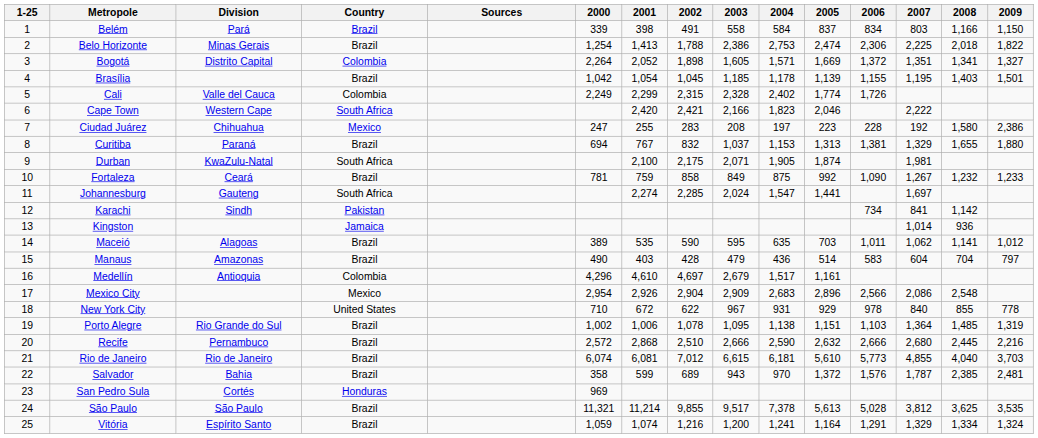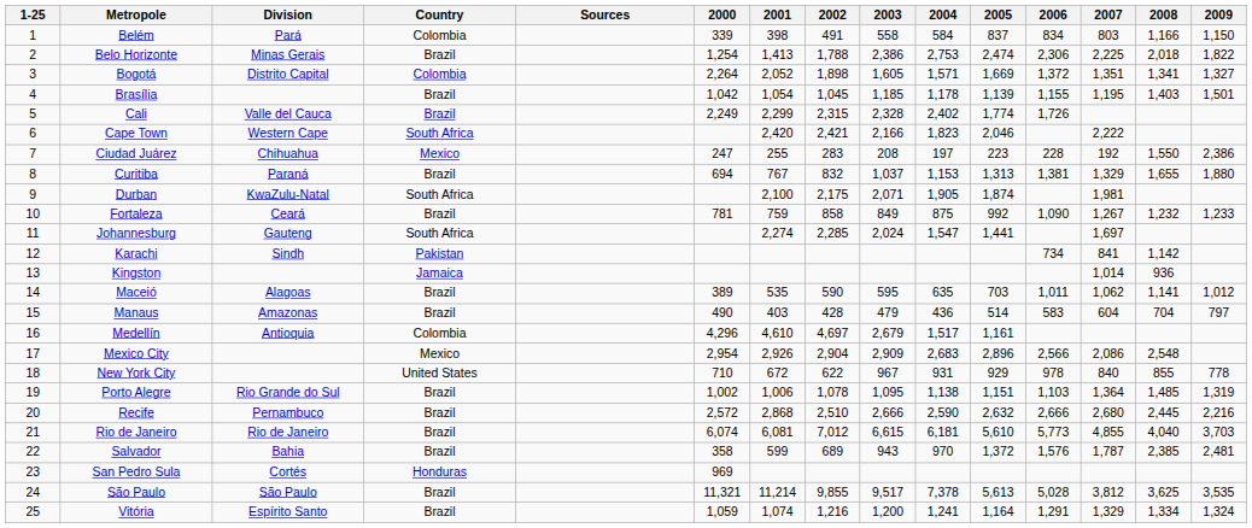 <table class="wikitable sortable" style="width:100%;" cellspacing="0">
 <tr>
 <th style="width:4%;text-align:center;">1-25</th>
 <th style="width:11%;text-align:center;">Metropole</th>
 <th style="width:11%;text-align:center;">Division</th>
 <th style="width:11%;text-align:center;">Country</th>
 <th style="width:13%;text-align:center;">Sources</th>
 <th style="width:4%;text-align:center;">2000</th>
 <th style="width:4%;text-align:center;">2001</th>
 <th style="width:4%;text-align:center;">2002</th>
 <th style="width:4%;text-align:center;">2003</th>
 <th style="width:4%;text-align:center;">2004</th>
 <th style="width:4%;text-align:center;">2005</th>
 <th style="width:4%;text-align:center;">2006</th>
 <th style="width:4%;text-align:center;">2007</th>
 <th style="width:4%;text-align:center;">2008</th>
 <th style="width:4%;text-align:center;">2009</th>
 </tr>
 <tr>
 <td style="width:4%;text-align:center;">1</td>
 <td style="width:11%;text-align:center;"><a href='#'>Belém</a></td>
 <td style="width:11%;text-align:center;"><a href='#'>Pará</a></td>
-<td style="width:11%;text-align:center;"><a href='#'>Brazil</a></td>
+<td style="width:11%;text-align:center;">Colombia</td>
 <td style="width:13%;text-align:center;"></td>
 <td style="width:4%;text-align:center;">339</td>
 <td style="width:4%;text-align:center;">398</td>
 <td style="width:4%;text-align:center;">491</td>
 <td style="width:4%;text-align:center;">558</td>
 <td style="width:4%;text-align:center;">584</td>
 <td style="width:4%;text-align:center;">837</td>
 <td style="width:4%;text-align:center;">834</td>
 <td style="width:4%;text-align:center;">803</td>
 <td style="width:4%;text-align:center;">1,166</td>
 <td style="width:4%;text-align:center;">1,150</td>
 </tr>
 <tr>
 <td style="width:4%;text-align:center;">2</td>
 <td style="width:11%;text-align:center;"><a href='#'>Belo Horizonte</a></td>
 <td style="width:11%;text-align:center;"><a href='#'>Minas Gerais</a></td>
 <td style="width:11%;text-align:center;">Brazil</td>
 <td style="width:13%;text-align:center;"></td>
 <td style="width:4%;text-align:center;">1,254</td>
 <td style="width:4%;text-align:center;">1,413</td>
 <td style="width:4%;text-align:center;">1,788</td>
 <td style="width:4%;text-align:center;">2,386</td>
 <td style="width:4%;text-align:center;">2,753</td>
 <td style="width:4%;text-align:center;">2,474</td>
 <td style="width:4%;text-align:center;">2,306</td>
 <td style="width:4%;text-align:center;">2,225</td>
 <td style="width:4%;text-align:center;">2,018</td>
 <td style="width:4%;text-align:center;">1,822</td>
 </tr>
 <tr>
 <td style="width:4%;text-align:center;">3</td>
 <td style="width:11%;text-align:center;"><a href='#'>Bogotá</a></td>
 <td style="width:11%;text-align:center;"><a href='#'>Distrito Capital</a></td>
 <td style="width:11%;text-align:center;"><a href='#'>Colombia</a></td>
 <td style="width:13%;text-align:center;"></td>
 <td style="width:4%;text-align:center;">2,264</td>
 <td style="width:4%;text-align:center;">2,052</td>
 <td style="width:4%;text-align:center;">1,898</td>
 <td style="width:4%;text-align:center;">1,605</td>
 <td style="width:4%;text-align:center;">1,571</td>
 <td style="width:4%;text-align:center;">1,669</td>
 <td style="width:4%;text-align:center;">1,372</td>
 <td style="width:4%;text-align:center;">1,351</td>
 <td style="width:4%;text-align:center;">1,341</td>
 <td style="width:4%;text-align:center;">1,327</td>
 </tr>
 <tr>
 <td style="width:4%;text-align:center;">4</td>
 <td style="width:11%;text-align:center;"><a href='#'>Brasília</a></td>
 <td style="width:11%;text-align:center;"></td>
 <td style="width:11%;text-align:center;">Brazil</td>
 <td style="width:13%;text-align:center;"></td>
 <td style="width:4%;text-align:center;">1,042</td>
 <td style="width:4%;text-align:center;">1,054</td>
 <td style="width:4%;text-align:center;">1,045</td>
 <td style="width:4%;text-align:center;">1,185</td>
 <td style="width:4%;text-align:center;">1,178</td>
 <td style="width:4%;text-align:center;">1,139</td>
 <td style="width:4%;text-align:center;">1,155</td>
 <td style="width:4%;text-align:center;">1,195</td>
 <td style="width:4%;text-align:center;">1,403</td>
 <td style="width:4%;text-align:center;">1,501</td>
 </tr>
 <tr>
 <td style="width:4%;text-align:center;">5</td>
 <td style="width:11%;text-align:center;"><a href='#'>Cali</a></td>
 <td style="width:11%;text-align:center;"><a href='#'>Valle del Cauca</a></td>
-<td style="width:11%;text-align:center;">Colombia</td>
+<td style="width:11%;text-align:center;"><a href='#'>Brazil</a></td>
 <td style="width:13%;text-align:center;"></td>
 <td style="width:4%;text-align:center;">2,249</td>
 <td style="width:4%;text-align:center;">2,299</td>
 <td style="width:4%;text-align:center;">2,315</td>
 <td style="width:4%;text-align:center;">2,328</td>
 <td style="width:4%;text-align:center;">2,402</td>
 <td style="width:4%;text-align:center;">1,774</td>
 <td style="width:4%;text-align:center;">1,726</td>
 <td style="width:4%;text-align:center;"></td>
 <td style="width:4%;text-align:center;"></td>
 <td style="width:4%;text-align:center;"></td>
 </tr>
 <tr>
 <td style="width:4%;text-align:center;">6</td>
 <td style="width:11%;text-align:center;"><a href='#'>Cape Town</a></td>
 <td style="width:11%;text-align:center;"><a href='#'>Western Cape</a></td>
 <td style="width:11%;text-align:center;"><a href='#'>South Africa</a></td>
 <td style="width:13%;text-align:center;"></td>
 <td style="width:4%;text-align:center;"></td>
 <td style="width:4%;text-align:center;">2,420</td>
 <td style="width:4%;text-align:center;">2,421</td>
 <td style="width:4%;text-align:center;">2,166</td>
 <td style="width:4%;text-align:center;">1,823</td>
 <td style="width:4%;text-align:center;">2,046</td>
 <td style="width:4%;text-align:center;"></td>
 <td style="width:4%;text-align:center;">2,222</td>
 <td style="width:4%;text-align:center;"></td>
 <td style="width:4%;text-align:center;"></td>
 </tr>
 <tr>
 <td style="width:4%;text-align:center;">7</td>
 <td style="width:11%;text-align:center;"><a href='#'>Ciudad Juárez</a></td>
 <td style="width:11%;text-align:center;"><a href='#'>Chihuahua</a></td>
 <td style="width:11%;text-align:center;"><a href='#'>Mexico</a></td>
 <td style="width:13%;text-align:center;"></td>
 <td style="width:4%;text-align:center;">247</td>
 <td style="width:4%;text-align:center;">255</td>
 <td style="width:4%;text-align:center;">283</td>
 <td style="width:4%;text-align:center;">208</td>
 <td style="width:4%;text-align:center;">197</td>
 <td style="width:4%;text-align:center;">223</td>
 <td style="width:4%;text-align:center;">228</td>
 <td style="width:4%;text-align:center;">192</td>
-<td style="width:4%;text-align:center;">1,580</td>
+<td style="width:4%;text-align:center;">1,550</td>
 <td style="width:4%;text-align:center;">2,386</td>
 </tr>
 <tr>
 <td style="width:4%;text-align:center;">8</td>
 <td style="width:11%;text-align:center;"><a href='#'>Curitiba</a></td>
 <td style="width:11%;text-align:center;"><a href='#'>Paraná</a></td>
 <td style="width:11%;text-align:center;">Brazil</td>
 <td style="width:13%;text-align:center;"></td>
 <td style="width:4%;text-align:center;">694</td>
 <td style="width:4%;text-align:center;">767</td>
 <td style="width:4%;text-align:center;">832</td>
 <td style="width:4%;text-align:center;">1,037</td>
 <td style="width:4%;text-align:center;">1,153</td>
 <td style="width:4%;text-align:center;">1,313</td>
 <td style="width:4%;text-align:center;">1,381</td>
 <td style="width:4%;text-align:center;">1,329</td>
 <td style="width:4%;text-align:center;">1,655</td>
 <td style="width:4%;text-align:center;">1,880</td>
 </tr>
 <tr>
 <td style="width:4%;text-align:center;">9</td>
 <td style="width:11%;text-align:center;"><a href='#'>Durban</a></td>
 <td style="width:11%;text-align:center;"><a href='#'>KwaZulu-Natal</a></td>
 <td style="width:11%;text-align:center;">South Africa</td>
 <td style="width:13%;text-align:center;"></td>
 <td style="width:4%;text-align:center;"></td>
 <td style="width:4%;text-align:center;">2,100</td>
 <td style="width:4%;text-align:center;">2,175</td>
 <td style="width:4%;text-align:center;">2,071</td>
 <td style="width:4%;text-align:center;">1,905</td>
 <td style="width:4%;text-align:center;">1,874</td>
 <td style="width:4%;text-align:center;"></td>
 <td style="width:4%;text-align:center;">1,981</td>
 <td style="width:4%;text-align:center;"></td>
 <td style="width:4%;text-align:center;"></td>
 </tr>
 <tr>
 <td style="width:4%;text-align:center;">10</td>
 <td style="width:11%;text-align:center;"><a href='#'>Fortaleza</a></td>
 <td style="width:11%;text-align:center;"><a href='#'>Ceará</a></td>
 <td style="width:11%;text-align:center;">Brazil</td>
 <td style="width:13%;text-align:center;"></td>
 <td style="width:4%;text-align:center;">781</td>
 <td style="width:4%;text-align:center;">759</td>
 <td style="width:4%;text-align:center;">858</td>
 <td style="width:4%;text-align:center;">849</td>
 <td style="width:4%;text-align:center;">875</td>
 <td style="width:4%;text-align:center;">992</td>
 <td style="width:4%;text-align:center;">1,090</td>
 <td style="width:4%;text-align:center;">1,267</td>
 <td style="width:4%;text-align:center;">1,232</td>
 <td style="width:4%;text-align:center;">1,233</td>
 </tr>
 <tr>
 <td style="width:4%;text-align:center;">11</td>
 <td style="width:11%;text-align:center;"><a href='#'>Johannesburg</a></td>
 <td style="width:11%;text-align:center;"><a href='#'>Gauteng</a></td>
 <td style="width:11%;text-align:center;">South Africa</td>
 <td style="width:13%;text-align:center;"></td>
 <td style="width:4%;text-align:center;"></td>
 <td style="width:4%;text-align:center;">2,274</td>
 <td style="width:4%;text-align:center;">2,285</td>
 <td style="width:4%;text-align:center;">2,024</td>
 <td style="width:4%;text-align:center;">1,547</td>
 <td style="width:4%;text-align:center;">1,441</td>
 <td style="width:4%;text-align:center;"></td>
 <td style="width:4%;text-align:center;">1,697</td>
 <td style="width:4%;text-align:center;"></td>
 <td style="width:4%;text-align:center;"></td>
 </tr>
 <tr>
 <td style="width:4%;text-align:center;">12</td>
 <td style="width:11%;text-align:center;"><a href='#'>Karachi</a></td>
 <td style="width:11%;text-align:center;"><a href='#'>Sindh</a></td>
 <td style="width:11%;text-align:center;"><a href='#'>Pakistan</a></td>
 <td style="width:13%;text-align:center;"></td>
 <td style="width:4%;text-align:center;"></td>
 <td style="width:4%;text-align:center;"></td>
 <td style="width:4%;text-align:center;"></td>
 <td style="width:4%;text-align:center;"></td>
 <td style="width:4%;text-align:center;"></td>
 <td style="width:4%;text-align:center;"></td>
 <td style="width:4%;text-align:center;">734</td>
 <td style="width:4%;text-align:center;">841</td>
 <td style="width:4%;text-align:center;">1,142</td>
 <td style="width:4%;text-align:center;"></td>
 </tr>
 <tr>
 <td style="width:4%;text-align:center;">13</td>
 <td style="width:11%;text-align:center;"><a href='#'>Kingston</a></td>
 <td style="width:11%;text-align:center;"></td>
 <td style="width:11%;text-align:center;"><a href='#'>Jamaica</a></td>
 <td style="width:13%;text-align:center;"></td>
 <td style="width:4%;text-align:center;"></td>
 <td style="width:4%;text-align:center;"></td>
 <td style="width:4%;text-align:center;"></td>
 <td style="width:4%;text-align:center;"></td>
 <td style="width:4%;text-align:center;"></td>
 <td style="width:4%;text-align:center;"></td>
 <td style="width:4%;text-align:center;"></td>
 <td style="width:4%;text-align:center;">1,014</td>
 <td style="width:4%;text-align:center;">936</td>
 <td style="width:4%;text-align:center;"></td>
 </tr>
 <tr>
 <td style="width:4%;text-align:center;">14</td>
 <td style="width:11%;text-align:center;"><a href='#'>Maceió</a></td>
 <td style="width:11%;text-align:center;"><a href='#'>Alagoas</a></td>
 <td style="width:11%;text-align:center;">Brazil</td>
 <td style="width:13%;text-align:center;"></td>
 <td style="width:4%;text-align:center;">389</td>
 <td style="width:4%;text-align:center;">535</td>
 <td style="width:4%;text-align:center;">590</td>
 <td style="width:4%;text-align:center;">595</td>
 <td style="width:4%;text-align:center;">635</td>
 <td style="width:4%;text-align:center;">703</td>
 <td style="width:4%;text-align:center;">1,011</td>
 <td style="width:4%;text-align:center;">1,062</td>
 <td style="width:4%;text-align:center;">1,141</td>
 <td style="width:4%;text-align:center;">1,012</td>
 </tr>
 <tr>
 <td style="width:4%;text-align:center;">15</td>
 <td style="width:11%;text-align:center;"><a href='#'>Manaus</a></td>
 <td style="width:11%;text-align:center;"><a href='#'>Amazonas</a></td>
 <td style="width:11%;text-align:center;">Brazil</td>
 <td style="width:13%;text-align:center;"></td>
 <td style="width:4%;text-align:center;">490</td>
 <td style="width:4%;text-align:center;">403</td>
 <td style="width:4%;text-align:center;">428</td>
 <td style="width:4%;text-align:center;">479</td>
 <td style="width:4%;text-align:center;">436</td>
 <td style="width:4%;text-align:center;">514</td>
 <td style="width:4%;text-align:center;">583</td>
 <td style="width:4%;text-align:center;">604</td>
 <td style="width:4%;text-align:center;">704</td>
 <td style="width:4%;text-align:center;">797</td>
 </tr>
 <tr>
 <td style="width:4%;text-align:center;">16</td>
 <td style="width:11%;text-align:center;"><a href='#'>Medellín</a></td>
 <td style="width:11%;text-align:center;"><a href='#'>Antioquia</a></td>
 <td style="width:11%;text-align:center;">Colombia</td>
 <td style="width:13%;text-align:center;"></td>
 <td style="width:4%;text-align:center;">4,296</td>
 <td style="width:4%;text-align:center;">4,610</td>
 <td style="width:4%;text-align:center;">4,697</td>
 <td style="width:4%;text-align:center;">2,679</td>
 <td style="width:4%;text-align:center;">1,517</td>
 <td style="width:4%;text-align:center;">1,161</td>
 <td style="width:4%;text-align:center;"></td>
 <td style="width:4%;text-align:center;"></td>
 <td style="width:4%;text-align:center;"></td>
 <td style="width:4%;text-align:center;"></td>
 </tr>
 <tr>
 <td style="width:4%;text-align:center;">17</td>
 <td style="width:11%;text-align:center;"><a href='#'>Mexico City</a></td>
 <td style="width:11%;text-align:center;"></td>
 <td style="width:11%;text-align:center;">Mexico</td>
 <td style="width:13%;text-align:center;"></td>
 <td style="width:4%;text-align:center;">2,954</td>
 <td style="width:4%;text-align:center;">2,926</td>
 <td style="width:4%;text-align:center;">2,904</td>
 <td style="width:4%;text-align:center;">2,909</td>
 <td style="width:4%;text-align:center;">2,683</td>
 <td style="width:4%;text-align:center;">2,896</td>
 <td style="width:4%;text-align:center;">2,566</td>
 <td style="width:4%;text-align:center;">2,086</td>
 <td style="width:4%;text-align:center;">2,548</td>
 <td style="width:4%;text-align:center;"></td>
 </tr>
 <tr>
 <td style="width:4%;text-align:center;">18</td>
 <td style="width:11%;text-align:center;"><a href='#'>New York City</a></td>
 <td style="width:11%;text-align:center;"></td>
 <td style="width:11%;text-align:center;">United States</td>
 <td style="width:13%;text-align:center;"></td>
 <td style="width:4%;text-align:center;">710</td>
 <td style="width:4%;text-align:center;">672</td>
 <td style="width:4%;text-align:center;">622</td>
 <td style="width:4%;text-align:center;">967</td>
 <td style="width:4%;text-align:center;">931</td>
 <td style="width:4%;text-align:center;">929</td>
 <td style="width:4%;text-align:center;">978</td>
 <td style="width:4%;text-align:center;">840</td>
 <td style="width:4%;text-align:center;">855</td>
 <td style="width:4%;text-align:center;">778</td>
 </tr>
 <tr>
 <td style="width:4%;text-align:center;">19</td>
 <td style="width:11%;text-align:center;"><a href='#'>Porto Alegre</a></td>
 <td style="width:11%;text-align:center;"><a href='#'>Rio Grande do Sul</a></td>
 <td style="width:11%;text-align:center;">Brazil</td>
 <td style="width:13%;text-align:center;"></td>
 <td style="width:4%;text-align:center;">1,002</td>
 <td style="width:4%;text-align:center;">1,006</td>
 <td style="width:4%;text-align:center;">1,078</td>
 <td style="width:4%;text-align:center;">1,095</td>
 <td style="width:4%;text-align:center;">1,138</td>
 <td style="width:4%;text-align:center;">1,151</td>
 <td style="width:4%;text-align:center;">1,103</td>
 <td style="width:4%;text-align:center;">1,364</td>
 <td style="width:4%;text-align:center;">1,485</td>
 <td style="width:4%;text-align:center;">1,319</td>
 </tr>
 <tr>
 <td style="width:4%;text-align:center;">20</td>
 <td style="width:11%;text-align:center;"><a href='#'>Recife</a></td>
 <td style="width:11%;text-align:center;"><a href='#'>Pernambuco</a></td>
 <td style="width:11%;text-align:center;">Brazil</td>
 <td style="width:13%;text-align:center;"></td>
 <td style="width:4%;text-align:center;">2,572</td>
 <td style="width:4%;text-align:center;">2,868</td>
 <td style="width:4%;text-align:center;">2,510</td>
 <td style="width:4%;text-align:center;">2,666</td>
 <td style="width:4%;text-align:center;">2,590</td>
 <td style="width:4%;text-align:center;">2,632</td>
 <td style="width:4%;text-align:center;">2,666</td>
 <td style="width:4%;text-align:center;">2,680</td>
 <td style="width:4%;text-align:center;">2,445</td>
 <td style="width:4%;text-align:center;">2,216</td>
 </tr>
 <tr>
 <td style="width:4%;text-align:center;">21</td>
 <td style="width:11%;text-align:center;"><a href='#'>Rio de Janeiro</a></td>
 <td style="width:11%;text-align:center;"><a href='#'>Rio de Janeiro</a></td>
 <td style="width:11%;text-align:center;">Brazil</td>
 <td style="width:13%;text-align:center;"></td>
 <td style="width:4%;text-align:center;">6,074</td>
 <td style="width:4%;text-align:center;">6,081</td>
 <td style="width:4%;text-align:center;">7,012</td>
 <td style="width:4%;text-align:center;">6,615</td>
 <td style="width:4%;text-align:center;">6,181</td>
 <td style="width:4%;text-align:center;">5,610</td>
 <td style="width:4%;text-align:center;">5,773</td>
 <td style="width:4%;text-align:center;">4,855</td>
 <td style="width:4%;text-align:center;">4,040</td>
 <td style="width:4%;text-align:center;">3,703</td>
 </tr>
 <tr>
 <td style="width:4%;text-align:center;">22</td>
 <td style="width:11%;text-align:center;"><a href='#'>Salvador</a></td>
 <td style="width:11%;text-align:center;"><a href='#'>Bahia</a></td>
 <td style="width:11%;text-align:center;">Brazil</td>
 <td style="width:13%;text-align:center;"></td>
 <td style="width:4%;text-align:center;">358</td>
 <td style="width:4%;text-align:center;">599</td>
 <td style="width:4%;text-align:center;">689</td>
 <td style="width:4%;text-align:center;">943</td>
 <td style="width:4%;text-align:center;">970</td>
 <td style="width:4%;text-align:center;">1,372</td>
 <td style="width:4%;text-align:center;">1,576</td>
 <td style="width:4%;text-align:center;">1,787</td>
 <td style="width:4%;text-align:center;">2,385</td>
 <td style="width:4%;text-align:center;">2,481</td>
 </tr>
 <tr>
 <td style="width:4%;text-align:center;">23</td>
 <td style="width:11%;text-align:center;"><a href='#'>San Pedro Sula</a></td>
 <td style="width:11%;text-align:center;"><a href='#'>Cortés</a></td>
 <td style="width:11%;text-align:center;"><a href='#'>Honduras</a></td>
 <td style="width:13%;text-align:center;"></td>
 <td style="width:4%;text-align:center;">969</td>
 <td style="width:4%;text-align:center;"></td>
 <td style="width:4%;text-align:center;"></td>
 <td style="width:4%;text-align:center;"></td>
 <td style="width:4%;text-align:center;"></td>
 <td style="width:4%;text-align:center;"></td>
 <td style="width:4%;text-align:center;"></td>
 <td style="width:4%;text-align:center;"></td>
 <td style="width:4%;text-align:center;"></td>
 <td style="width:4%;text-align:center;"></td>
 </tr>
 <tr>
 <td style="width:4%;text-align:center;">24</td>
 <td style="width:11%;text-align:center;"><a href='#'>São Paulo</a></td>
 <td style="width:11%;text-align:center;"><a href='#'>São Paulo</a></td>
 <td style="width:11%;text-align:center;">Brazil</td>
 <td style="width:13%;text-align:center;"></td>
 <td style="width:4%;text-align:center;">11,321</td>
 <td style="width:4%;text-align:center;">11,214</td>
 <td style="width:4%;text-align:center;">9,855</td>
 <td style="width:4%;text-align:center;">9,517</td>
 <td style="width:4%;text-align:center;">7,378</td>
 <td style="width:4%;text-align:center;">5,613</td>
 <td style="width:4%;text-align:center;">5,028</td>
 <td style="width:4%;text-align:center;">3,812</td>
 <td style="width:4%;text-align:center;">3,625</td>
 <td style="width:4%;text-align:center;">3,535</td>
 </tr>
 <tr>
 <td style="width:4%;text-align:center;">25</td>
 <td style="width:11%;text-align:center;"><a href='#'>Vitória</a></td>
 <td style="width:11%;text-align:center;"><a href='#'>Espírito Santo</a></td>
 <td style="width:11%;text-align:center;">Brazil</td>
 <td style="width:13%;text-align:center;"></td>
 <td style="width:4%;text-align:center;">1,059</td>
 <td style="width:4%;text-align:center;">1,074</td>
 <td style="width:4%;text-align:center;">1,216</td>
 <td style="width:4%;text-align:center;">1,200</td>
 <td style="width:4%;text-align:center;">1,241</td>
 <td style="width:4%;text-align:center;">1,164</td>
 <td style="width:4%;text-align:center;">1,291</td>
 <td style="width:4%;text-align:center;">1,329</td>
 <td style="width:4%;text-align:center;">1,334</td>
 <td style="width:4%;text-align:center;">1,324</td>
 </tr>
 </table>
